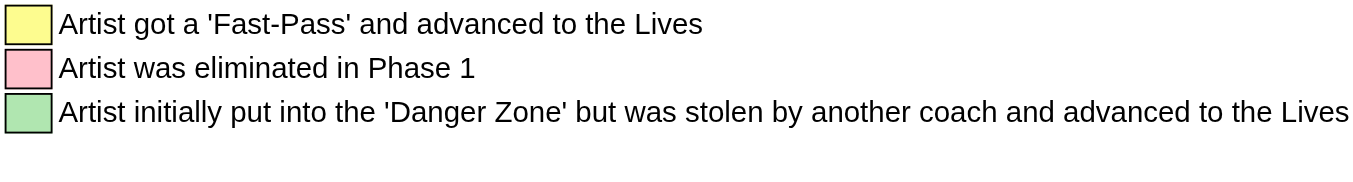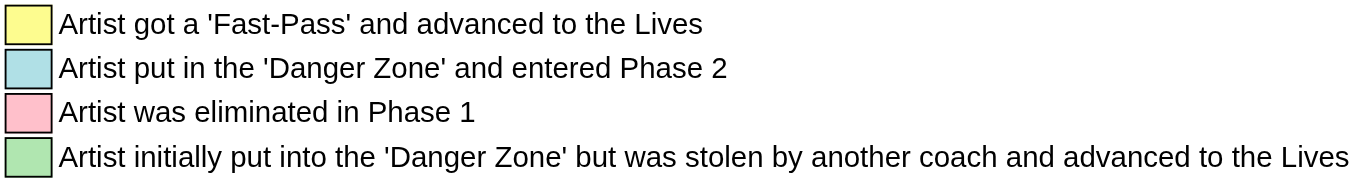 <table class="toccolours" style="font-size: 100%">
 <tr>
 <td style="background:#fdfc8f; border:1px solid black">     </td>
 <td>Artist got a 'Fast-Pass' and advanced to the Lives</td>
+</tr>
+<tr>
+<td style="background:#b0e0e6; border:1px solid black">     </td>
+<td>Artist put in the 'Danger Zone' and entered Phase 2</td>
 </tr>
 <tr>
 <td style="background: pink; border:1px solid black">     </td>
 <td>Artist was eliminated in Phase 1</td>
 </tr>
 <tr>
 <td style="background:#b0e6b0; border:1px solid black">     </td>
 <td>Artist initially put into the 'Danger Zone' but was stolen by another coach and advanced to the Lives</td>
 </tr>
 </table>
